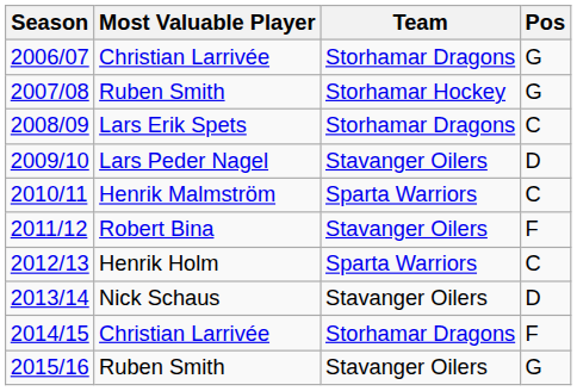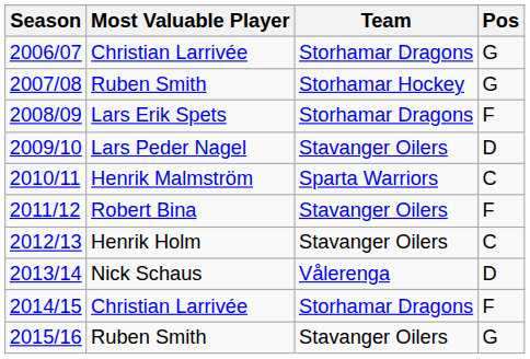 <table class="wikitable">
 <tr>
 <th>Season</th>
 <th>Most Valuable Player</th>
 <th>Team</th>
 <th>Pos</th>
 </tr>
 <tr>
 <td><a href='#'>2006/07</a></td>
 <td><a href='#'>Christian Larrivée</a></td>
 <td><a href='#'>Storhamar Dragons</a></td>
 <td>G</td>
 </tr>
 <tr>
 <td><a href='#'>2007/08</a></td>
 <td><a href='#'>Ruben Smith</a></td>
 <td><a href='#'>Storhamar Hockey</a></td>
 <td>G</td>
 </tr>
 <tr>
 <td><a href='#'>2008/09</a></td>
 <td><a href='#'>Lars Erik Spets</a></td>
 <td><a href='#'>Storhamar Dragons</a></td>
-<td>C</td>
+<td>F</td>
 </tr>
 <tr>
 <td><a href='#'>2009/10</a></td>
 <td><a href='#'>Lars Peder Nagel</a></td>
 <td><a href='#'>Stavanger Oilers</a></td>
 <td>D</td>
 </tr>
 <tr>
 <td><a href='#'>2010/11</a></td>
 <td><a href='#'>Henrik Malmström</a></td>
 <td><a href='#'>Sparta Warriors</a></td>
 <td>C</td>
 </tr>
 <tr>
 <td><a href='#'>2011/12</a></td>
 <td><a href='#'>Robert Bina</a></td>
 <td><a href='#'>Stavanger Oilers</a></td>
 <td>F</td>
 </tr>
 <tr>
 <td><a href='#'>2012/13</a></td>
 <td>Henrik Holm</td>
-<td><a href='#'>Sparta Warriors</a></td>
+<td>Stavanger Oilers</td>
 <td>C</td>
 </tr>
 <tr>
 <td><a href='#'>2013/14</a></td>
 <td>Nick Schaus</td>
-<td>Stavanger Oilers</td>
+<td><a href='#'>Vålerenga</a></td>
 <td>D</td>
 </tr>
 <tr>
 <td><a href='#'>2014/15</a></td>
 <td><a href='#'>Christian Larrivée</a></td>
 <td><a href='#'>Storhamar Dragons</a></td>
 <td>F</td>
 </tr>
 <tr>
 <td><a href='#'>2015/16</a></td>
 <td>Ruben Smith</td>
 <td>Stavanger Oilers</td>
 <td>G</td>
 </tr>
 </table>
